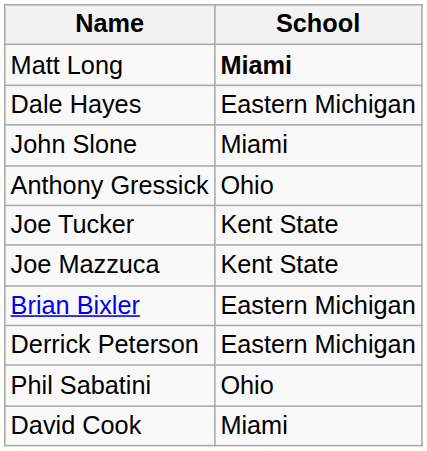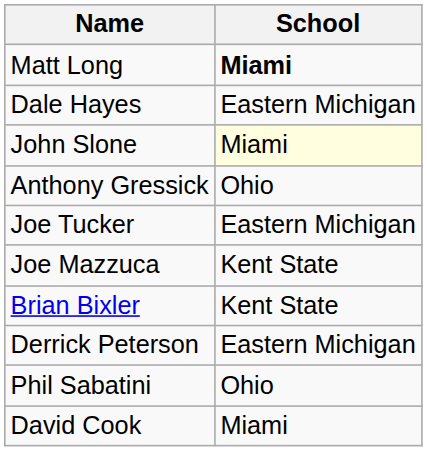 <table class=wikitable>
 <tr>
 <th>Name</th>
 <th>School</th>
 </tr>
 <tr>
 <td>Matt Long</td>
 <td><strong>Miami</strong></td>
 </tr>
 <tr>
 <td>Dale Hayes</td>
 <td>Eastern Michigan</td>
 </tr>
 <tr>
 <td>John Slone</td>
-<td>Miami</td>
+<td style="background: lightyellow;">Miami</td>
 </tr>
 <tr>
 <td>Anthony Gressick</td>
 <td>Ohio</td>
 </tr>
 <tr>
 <td>Joe Tucker</td>
-<td>Kent State</td>
+<td>Eastern Michigan</td>
 </tr>
 <tr>
 <td>Joe Mazzuca</td>
 <td>Kent State</td>
 </tr>
 <tr>
 <td><a href='#'>Brian Bixler</a></td>
-<td>Eastern Michigan</td>
+<td>Kent State</td>
 </tr>
 <tr>
 <td>Derrick Peterson</td>
 <td>Eastern Michigan</td>
 </tr>
 <tr>
 <td>Phil Sabatini</td>
 <td>Ohio</td>
 </tr>
 <tr>
 <td>David Cook</td>
 <td>Miami</td>
 </tr>
 </table>
